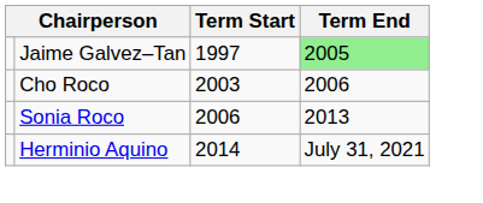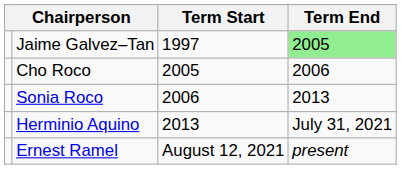 <table class="wikitable collapsible sortable">
 <tr>
 <th colspan="2">Chairperson</th>
 <th>Term Start</th>
 <th>Term End</th>
 </tr>
 <tr>
 <td></td>
 <td>Jaime Galvez–Tan</td>
 <td>1997</td>
 <td style="background: lightgreen;">2005</td>
 </tr>
 <tr>
 <td></td>
 <td>Cho Roco</td>
-<td>2003</td>
+<td>2005</td>
 <td>2006</td>
 </tr>
 <tr>
 <td></td>
 <td><a href='#'>Sonia Roco</a></td>
 <td>2006</td>
 <td>2013</td>
 </tr>
 <tr>
 <td></td>
 <td><a href='#'>Herminio Aquino</a></td>
-<td>2014</td>
+<td>2013</td>
 <td>July 31, 2021</td>
 </tr>
+<tr>
+<td></td>
+<td><a href='#'>Ernest Ramel</a></td>
+<td>August 12, 2021</td>
+<td><em>present</em></td>
+</tr>
 </table>
